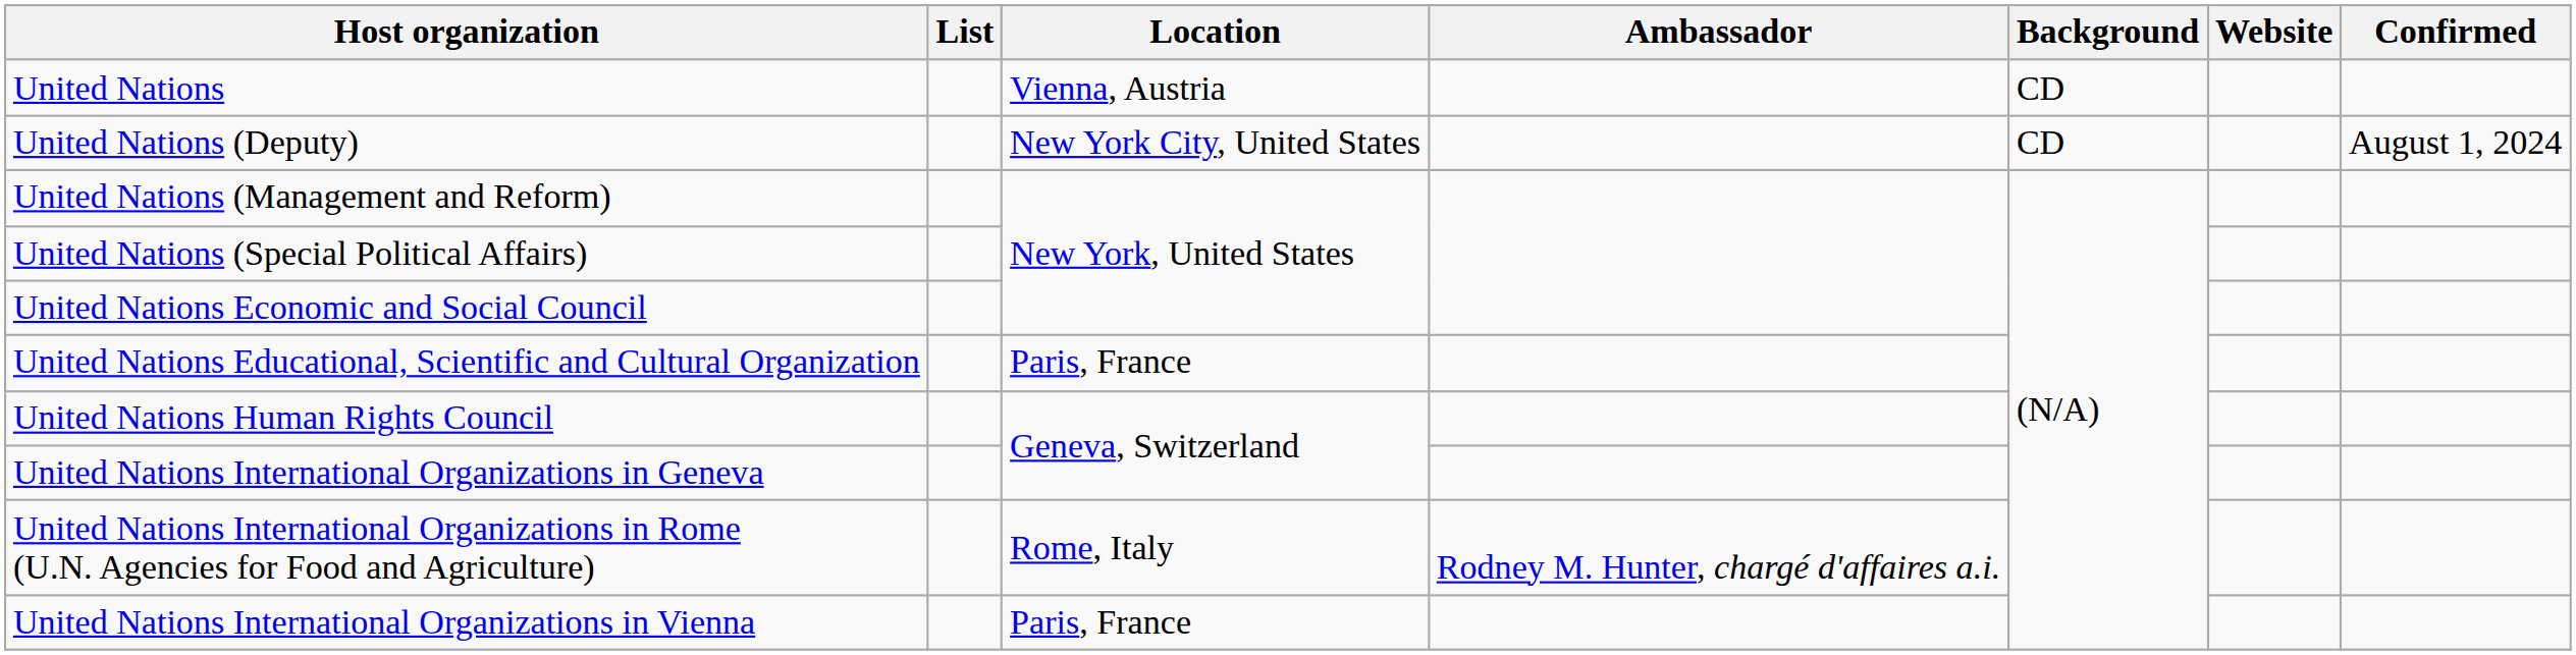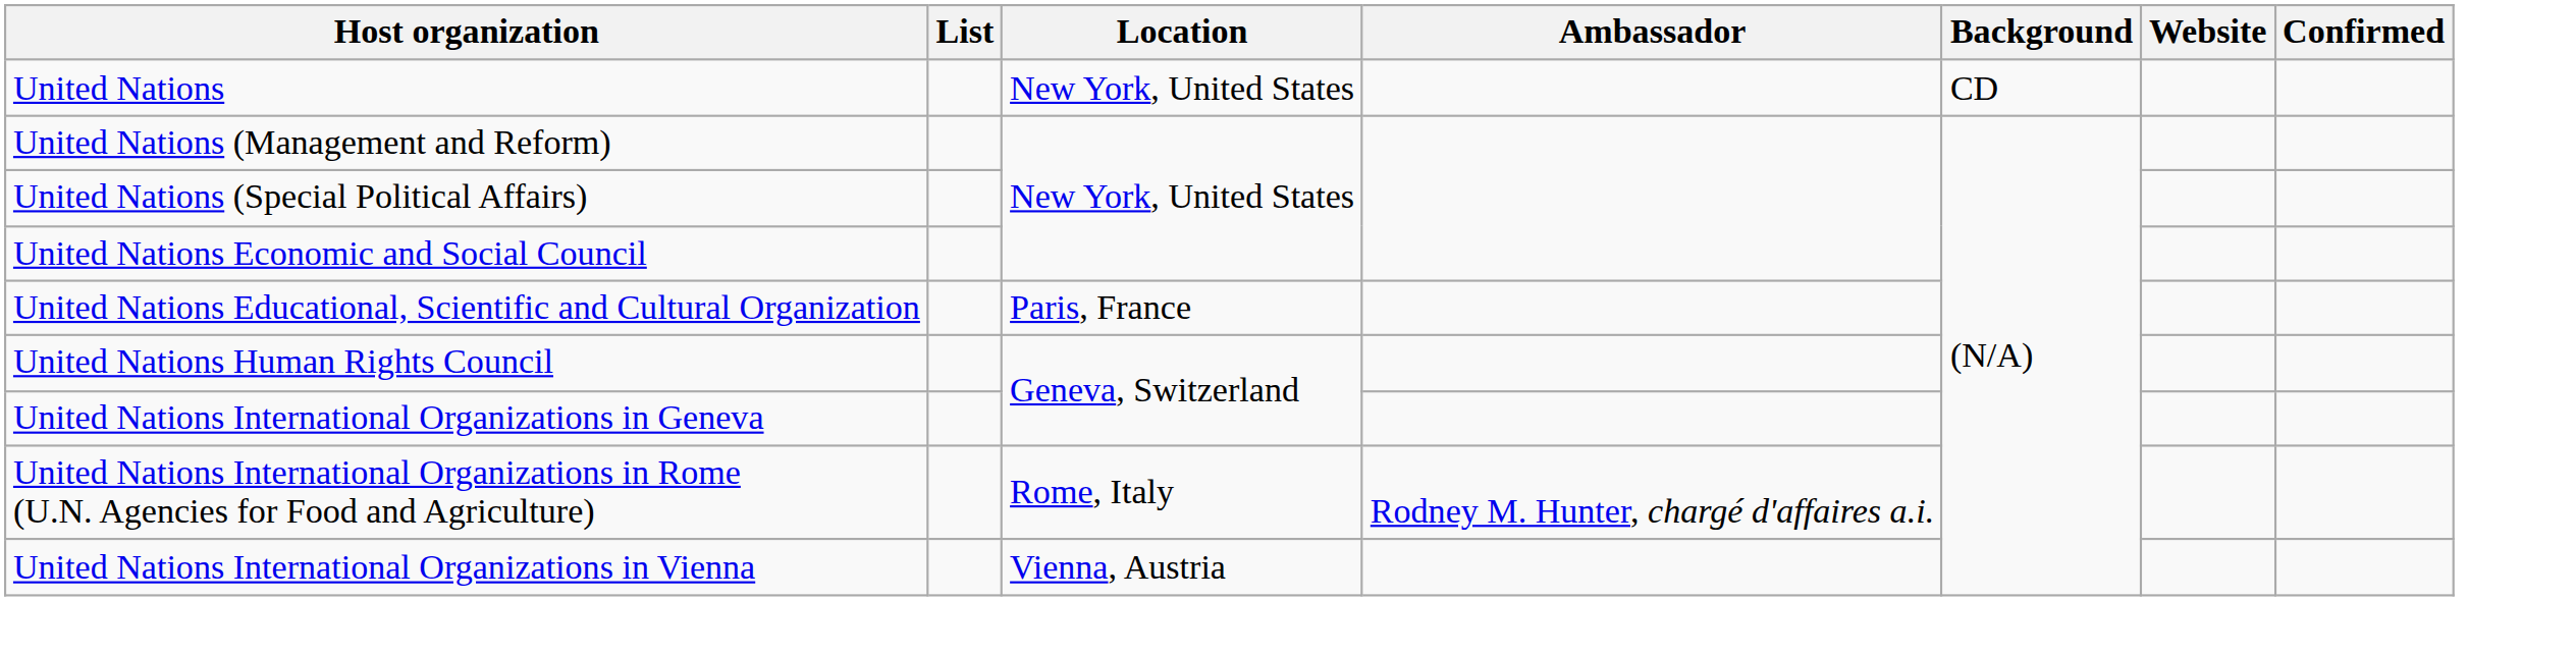 <table class="wikitable sortable">
 <tr>
 <th>Host organization</th>
 <th>List</th>
 <th>Location</th>
 <th>Ambassador</th>
 <th>Background</th>
 <th>Website</th>
 <th>Confirmed</th>
 </tr>
 <tr>
 <td><a href='#'>United Nations</a></td>
 <td></td>
-<td><a href='#'>Vienna</a>, Austria</td>
+<td><a href='#'>New York</a>, United States</td>
 <td></td>
 <td>CD</td>
 <td></td>
 <td></td>
-</tr>
-<tr>
-<td><a href='#'>United Nations</a> (Deputy)</td>
-<td></td>
-<td><a href='#'>New York City</a>, United States</td>
-<td></td>
-<td>CD</td>
-<td></td>
-<td>August 1, 2024</td>
 </tr>
 <tr>
 <td><a href='#'>United Nations</a> (Management and Reform)</td>
 <td></td>
 <td rowspan="3"><a href='#'>New York</a>, United States</td>
 <td rowspan="3"></td>
 <td rowspan="8">(N/A)</td>
 <td></td>
 <td></td>
 </tr>
 <tr>
 <td><a href='#'>United Nations</a> (Special Political Affairs)</td>
 <td></td>
 <td></td>
 <td></td>
 </tr>
 <tr>
 <td><a href='#'>United Nations Economic and Social Council</a></td>
 <td></td>
 <td></td>
 <td></td>
 </tr>
 <tr>
 <td><a href='#'>United Nations Educational, Scientific and Cultural Organization</a></td>
 <td></td>
 <td><a href='#'>Paris</a>, France</td>
 <td></td>
 <td></td>
 <td></td>
 </tr>
 <tr>
 <td><a href='#'>United Nations Human Rights Council</a></td>
 <td></td>
 <td rowspan="2"><a href='#'>Geneva</a>, Switzerland</td>
 <td></td>
 <td></td>
 <td></td>
 </tr>
 <tr>
 <td><a href='#'>United Nations International Organizations in Geneva</a></td>
 <td></td>
 <td></td>
 <td></td>
 <td></td>
 </tr>
 <tr>
 <td><a href='#'>United Nations International Organizations in Rome</a><br>(U.N. Agencies for Food and Agriculture)</td>
 <td></td>
 <td><a href='#'>Rome</a>, Italy</td>
 <td><br><a href='#'>Rodney M. Hunter</a>, <em>chargé d'affaires a.i.</em></td>
 <td></td>
 <td></td>
 </tr>
 <tr>
 <td><a href='#'>United Nations International Organizations in Vienna</a></td>
 <td></td>
-<td><a href='#'>Paris</a>, France</td>
+<td><a href='#'>Vienna</a>, Austria</td>
 <td></td>
 <td></td>
 <td></td>
 </tr>
 </table>
